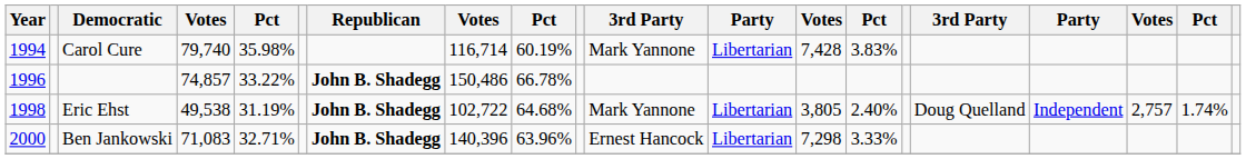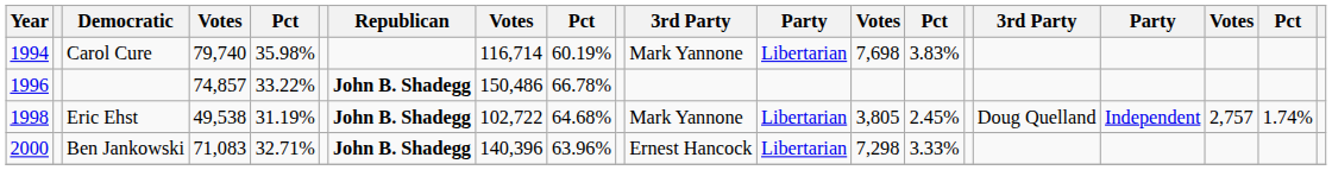 <table class="wikitable" style="margin:0.5em ; font-size:95%">
 <tr>
 <th>Year</th>
 <th></th>
 <th>Democratic</th>
 <th>Votes</th>
 <th>Pct</th>
 <th></th>
 <th>Republican</th>
 <th>Votes</th>
 <th>Pct</th>
 <th></th>
 <th>3rd Party</th>
 <th>Party</th>
 <th>Votes</th>
 <th>Pct</th>
 <th></th>
 <th>3rd Party</th>
 <th>Party</th>
 <th>Votes</th>
 <th>Pct</th>
 <th></th>
 </tr>
 <tr>
 <td><a href='#'>1994</a></td>
 <td></td>
 <td>Carol Cure</td>
 <td>79,740</td>
 <td>35.98%</td>
 <td></td>
 <td></td>
 <td>116,714</td>
 <td>60.19%</td>
 <td></td>
 <td>Mark Yannone</td>
 <td><a href='#'>Libertarian</a></td>
-<td>7,428</td>
+<td>7,698</td>
 <td>3.83%</td>
 <td></td>
 <td></td>
 <td></td>
 <td></td>
 <td></td>
 <td></td>
 </tr>
 <tr>
 <td><a href='#'>1996</a></td>
 <td></td>
 <td></td>
 <td>74,857</td>
 <td>33.22%</td>
 <td></td>
 <td><strong>John B. Shadegg</strong></td>
 <td>150,486</td>
 <td>66.78%</td>
 <td></td>
 <td></td>
 <td></td>
 <td></td>
 <td></td>
 <td></td>
 <td></td>
 <td></td>
 <td></td>
 <td></td>
 <td></td>
 </tr>
 <tr>
 <td><a href='#'>1998</a></td>
 <td></td>
 <td>Eric Ehst</td>
 <td>49,538</td>
 <td>31.19%</td>
 <td></td>
 <td><strong>John B. Shadegg</strong></td>
 <td>102,722</td>
 <td>64.68%</td>
 <td></td>
 <td>Mark Yannone</td>
 <td><a href='#'>Libertarian</a></td>
 <td>3,805</td>
-<td>2.40%</td>
+<td>2.45%</td>
 <td></td>
 <td>Doug Quelland</td>
 <td><a href='#'>Independent</a></td>
 <td>2,757</td>
 <td>1.74%</td>
 <td></td>
 </tr>
 <tr>
 <td><a href='#'>2000</a></td>
 <td></td>
 <td>Ben Jankowski</td>
 <td>71,083</td>
 <td>32.71%</td>
 <td></td>
 <td><strong>John B. Shadegg</strong></td>
 <td>140,396</td>
 <td>63.96%</td>
 <td></td>
 <td>Ernest Hancock</td>
 <td><a href='#'>Libertarian</a></td>
 <td>7,298</td>
 <td>3.33%</td>
 <td></td>
 <td></td>
 <td></td>
 <td></td>
 <td></td>
 <td></td>
 </tr>
 <tr>
 </tr>
 </table>
